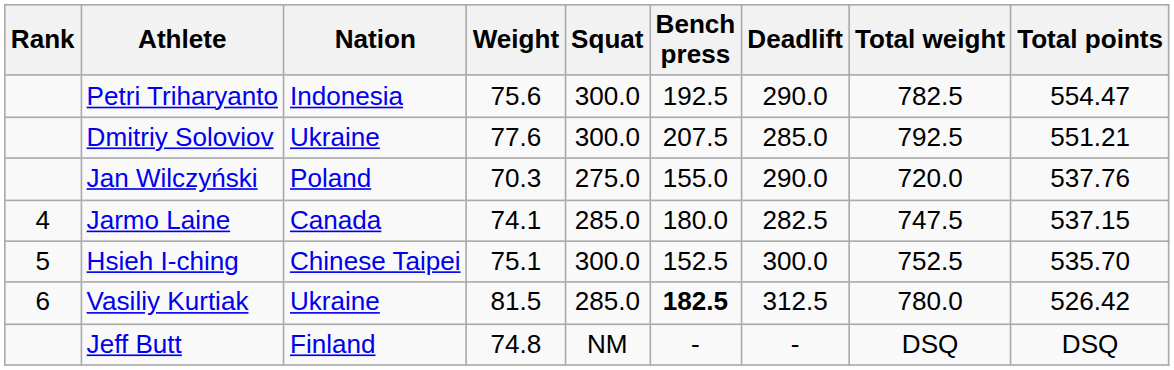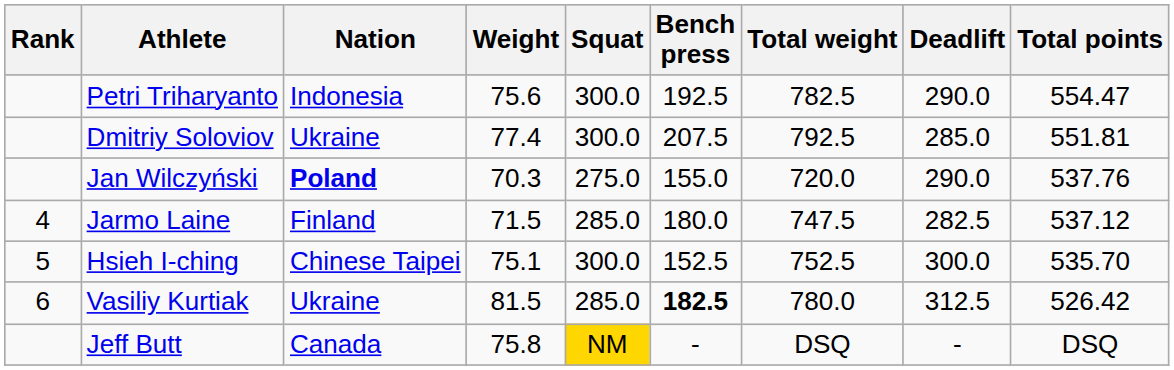 <table class="wikitable sortable" style="text-align:center">
 <tr>
 <th>Rank</th>
 <th>Athlete</th>
 <th>Nation</th>
 <th>Weight</th>
 <th>Squat</th>
 <th>Bench<br>press</th>
+<th>Total weight</th>
 <th>Deadlift</th>
-<th>Total weight</th>
 <th>Total points</th>
 </tr>
 <tr>
 <td></td>
 <td align=left><a href='#'>Petri Triharyanto</a></td>
 <td align=left> <a href='#'>Indonesia</a></td>
 <td>75.6</td>
 <td>300.0</td>
 <td>192.5</td>
+<td>782.5</td>
 <td>290.0</td>
-<td>782.5</td>
 <td>554.47</td>
 </tr>
 <tr>
 <td></td>
 <td align=left><a href='#'>Dmitriy Soloviov</a></td>
 <td align=left> <a href='#'>Ukraine</a></td>
-<td>77.6</td>
+<td>77.4</td>
 <td>300.0</td>
 <td>207.5</td>
+<td>792.5</td>
 <td>285.0</td>
-<td>792.5</td>
-<td>551.21</td>
+<td>551.81</td>
 </tr>
 <tr>
 <td></td>
 <td align=left><a href='#'>Jan Wilczyński</a></td>
-<td align=left> <a href='#'>Poland</a></td>
+<td align=left><strong> <a href='#'>Poland</a></strong></td>
 <td>70.3</td>
 <td>275.0</td>
 <td>155.0</td>
+<td>720.0</td>
 <td>290.0</td>
-<td>720.0</td>
 <td>537.76</td>
 </tr>
 <tr>
 <td>4</td>
 <td align=left><a href='#'>Jarmo Laine</a></td>
-<td align=left> <a href='#'>Canada</a></td>
-<td>74.1</td>
+<td align=left> <a href='#'>Finland</a></td>
+<td>71.5</td>
 <td>285.0</td>
 <td>180.0</td>
+<td>747.5</td>
 <td>282.5</td>
-<td>747.5</td>
-<td>537.15</td>
+<td>537.12</td>
 </tr>
 <tr>
 <td>5</td>
 <td align=left><a href='#'>Hsieh I-ching</a></td>
 <td align=left> <a href='#'>Chinese Taipei</a></td>
 <td>75.1</td>
 <td>300.0</td>
 <td>152.5</td>
+<td>752.5</td>
 <td>300.0</td>
-<td>752.5</td>
 <td>535.70</td>
 </tr>
 <tr>
 <td>6</td>
 <td align=left><a href='#'>Vasiliy Kurtiak</a></td>
 <td align=left> <a href='#'>Ukraine</a></td>
 <td>81.5</td>
 <td>285.0</td>
 <td><strong>182.5</strong></td>
+<td>780.0</td>
 <td>312.5</td>
-<td>780.0</td>
 <td>526.42</td>
 </tr>
 <tr>
 <td></td>
 <td align=left><a href='#'>Jeff Butt</a></td>
-<td align=left> <a href='#'>Finland</a></td>
-<td>74.8</td>
-<td>NM</td>
-<td>-</td>
+<td align=left> <a href='#'>Canada</a></td>
+<td>75.8</td>
+<td style="background: gold;">NM</td>
 <td>-</td>
 <td>DSQ</td>
+<td>-</td>
 <td>DSQ</td>
 </tr>
 </table>
